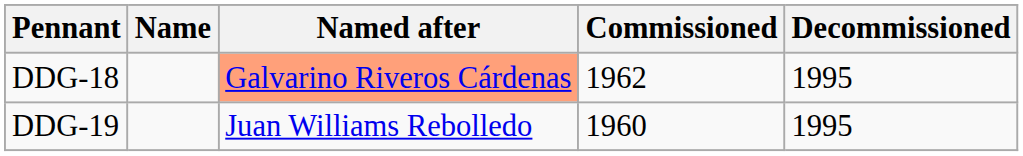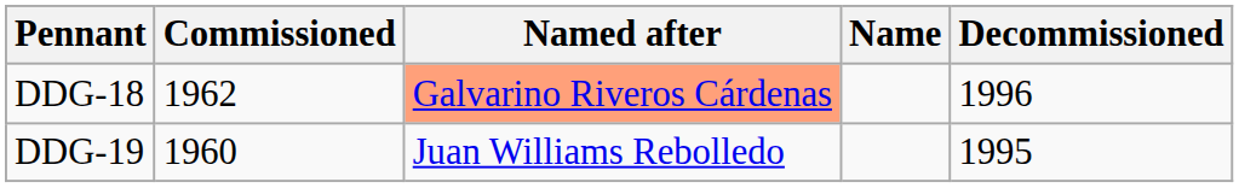 <table class="wikitable">
 <tr>
 <th>Pennant</th>
+<th>Commissioned</th>
+<th>Named after</th>
 <th>Name</th>
-<th>Named after</th>
-<th>Commissioned</th>
 <th>Decommissioned</th>
 </tr>
 <tr>
 <td>DDG-18</td>
+<td>1962</td>
+<td style="background: lightsalmon;"><a href='#'>Galvarino Riveros Cárdenas</a></td>
 <td></td>
-<td style="background: lightsalmon;"><a href='#'>Galvarino Riveros Cárdenas</a></td>
-<td>1962</td>
-<td>1995</td>
+<td>1996</td>
 </tr>
 <tr>
 <td>DDG-19</td>
+<td>1960</td>
+<td><a href='#'>Juan Williams Rebolledo</a></td>
 <td></td>
-<td><a href='#'>Juan Williams Rebolledo</a></td>
-<td>1960</td>
 <td>1995</td>
 </tr>
 </table>
